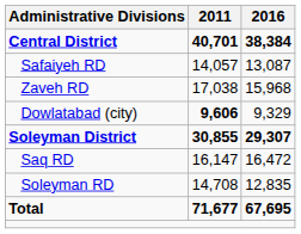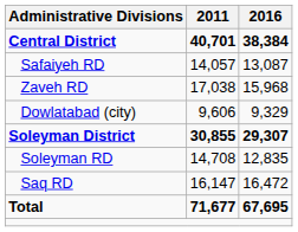 <table class="wikitable">
 <tr>
 <th>Administrative Divisions</th>
 <th>2011</th>
 <th>2016</th>
 </tr>
 <tr>
 <td><strong><a href='#'>Central District</a></strong></td>
 <td style="text-align: right;"><strong>40,701</strong></td>
 <td style="text-align: right;"><strong>38,384</strong></td>
 </tr>
 <tr>
 <td style="padding-left: 1em;"><a href='#'>Safaiyeh RD</a></td>
 <td style="text-align: right;">14,057</td>
 <td style="text-align: right;">13,087</td>
 </tr>
 <tr>
 <td style="padding-left: 1em;"><a href='#'>Zaveh RD</a></td>
 <td style="text-align: right;">17,038</td>
 <td style="text-align: right;">15,968</td>
 </tr>
 <tr>
 <td style="padding-left: 1em;"><a href='#'>Dowlatabad</a> (city)</td>
-<td style="text-align: right;"><strong>9,606</strong></td>
+<td style="text-align: right;">9,606</td>
 <td style="text-align: right;">9,329</td>
 </tr>
 <tr>
 <td><strong><a href='#'>Soleyman District</a></strong></td>
 <td style="text-align: right;"><strong>30,855</strong></td>
 <td style="text-align: right;"><strong>29,307</strong></td>
 </tr>
 <tr>
+<td style="padding-left: 1em;"><a href='#'>Soleyman RD</a></td>
+<td style="text-align: right;">14,708</td>
+<td style="text-align: right;">12,835</td>
+</tr>
+<tr>
 <td style="padding-left: 1em;"><a href='#'>Saq RD</a></td>
 <td style="text-align: right;">16,147</td>
 <td style="text-align: right;">16,472</td>
-</tr>
-<tr>
-<td style="padding-left: 1em;"><a href='#'>Soleyman RD</a></td>
-<td style="text-align: right;">14,708</td>
-<td style="text-align: right;">12,835</td>
 </tr>
 <tr>
 <td><strong>Total</strong></td>
 <td style="text-align: right;"><strong>71,677</strong></td>
 <td style="text-align: right;"><strong>67,695</strong></td>
 </tr>
 <tr>
 <td colspan=3></td>
 </tr>
 </table>
